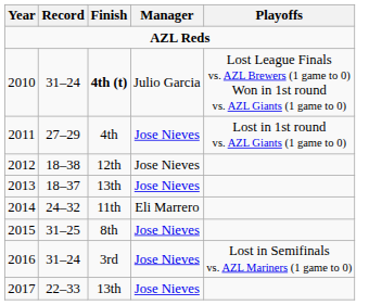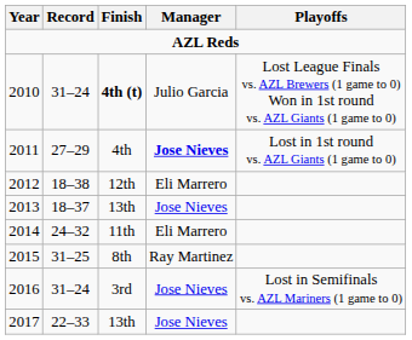 <table class="wikitable">
 <tr>
 <th>Year</th>
 <th>Record</th>
 <th>Finish</th>
 <th>Manager</th>
 <th>Playoffs</th>
 </tr>
 <tr align=center>
 <td align=center colspan=5><strong>AZL Reds</strong></td>
 </tr>
 <tr align=center>
 <td>2010</td>
 <td>31–24</td>
 <td><strong>4th (t)</strong></td>
 <td>Julio Garcia</td>
 <td>Lost League Finals<br><small>vs. <a href='#'>AZL Brewers</a> (1 game to 0)</small><br>Won in 1st round<br><small>vs. <a href='#'>AZL Giants</a> (1 game to 0)</small></td>
 </tr>
 <tr align=center>
 <td>2011</td>
 <td>27–29</td>
 <td>4th</td>
-<td><a href='#'>Jose Nieves</a></td>
+<td><strong><a href='#'>Jose Nieves</a></strong></td>
 <td>Lost in 1st round<br><small>vs. <a href='#'>AZL Giants</a> (1 game to 0)</small></td>
 </tr>
 <tr align=center>
 <td>2012</td>
 <td>18–38</td>
 <td>12th</td>
-<td>Jose Nieves</td>
+<td>Eli Marrero</td>
 <td></td>
 </tr>
 <tr align=center>
 <td>2013</td>
 <td>18–37</td>
 <td>13th</td>
 <td><a href='#'>Jose Nieves</a></td>
 <td></td>
 </tr>
 <tr align=center>
 <td>2014</td>
 <td>24–32</td>
 <td>11th</td>
 <td>Eli Marrero</td>
 <td></td>
 </tr>
 <tr align=center>
 <td>2015</td>
 <td>31–25</td>
 <td>8th</td>
-<td><a href='#'>Jose Nieves</a></td>
+<td>Ray Martinez</td>
 <td></td>
 </tr>
 <tr align=center>
 <td>2016</td>
 <td>31–24</td>
 <td>3rd</td>
 <td><a href='#'>Jose Nieves</a></td>
 <td>Lost in Semifinals<br><small>vs. <a href='#'>AZL Mariners</a> (1 game to 0)</small></td>
 </tr>
 <tr align=center>
 <td>2017</td>
 <td>22–33</td>
 <td>13th</td>
 <td><a href='#'>Jose Nieves</a></td>
 <td></td>
 </tr>
 </table>
